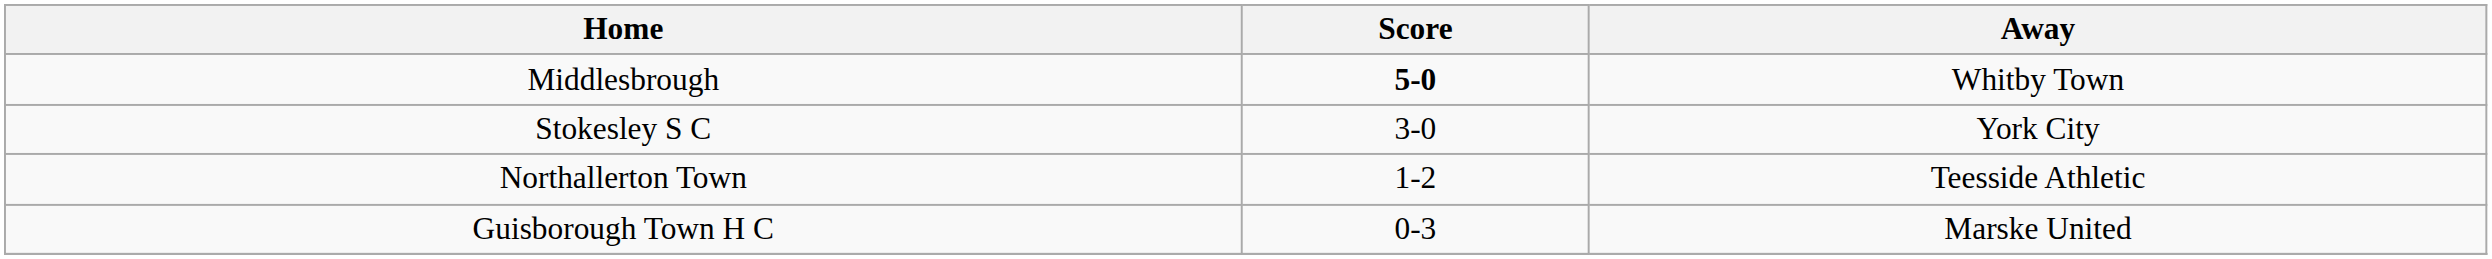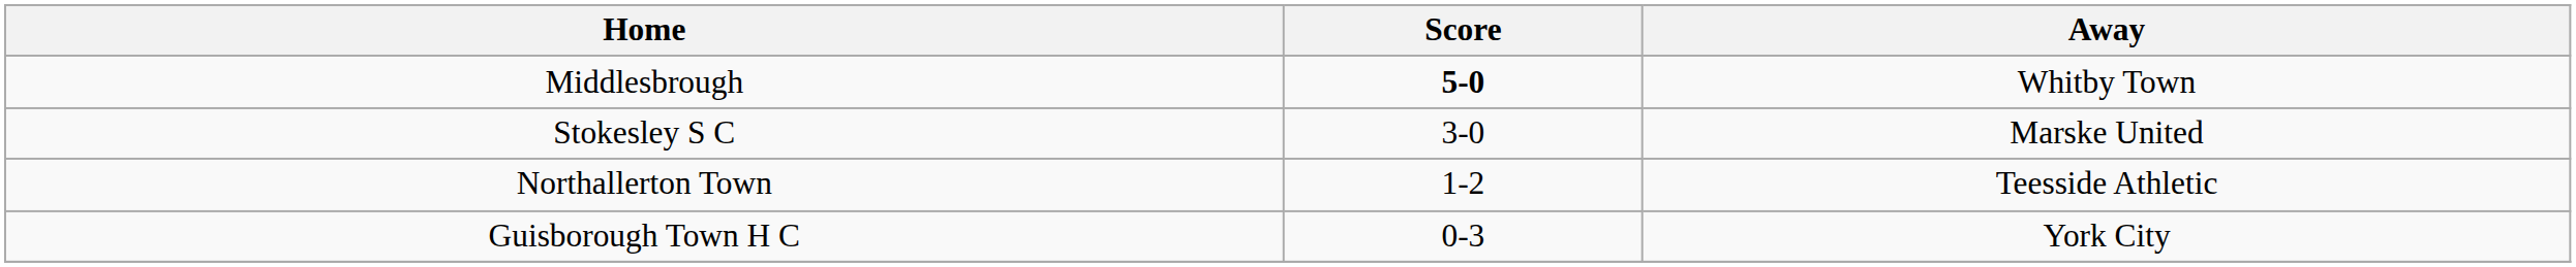 <table class="wikitable " style="text-align:center; width:80%;">
 <tr>
 <th>Home</th>
 <th>Score</th>
 <th>Away</th>
 </tr>
 <tr>
 <td>Middlesbrough</td>
 <td><strong>5-0</strong></td>
 <td>Whitby Town</td>
 </tr>
 <tr>
 <td>Stokesley S C</td>
 <td>3-0</td>
-<td>York City</td>
+<td>Marske United</td>
 </tr>
 <tr>
 <td>Northallerton Town</td>
 <td>1-2</td>
 <td>Teesside Athletic</td>
 </tr>
 <tr>
 <td>Guisborough Town H C</td>
 <td>0-3</td>
-<td>Marske United</td>
+<td>York City</td>
 </tr>
 <tr>
 </tr>
 </table>
